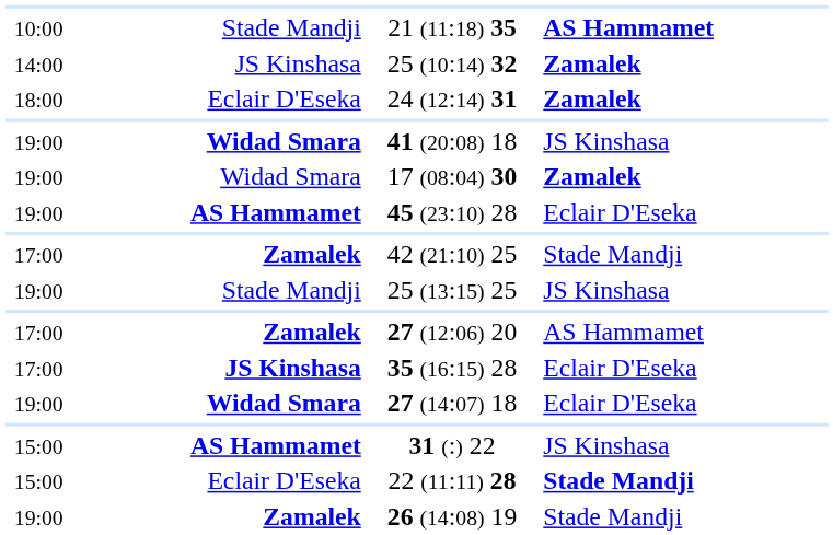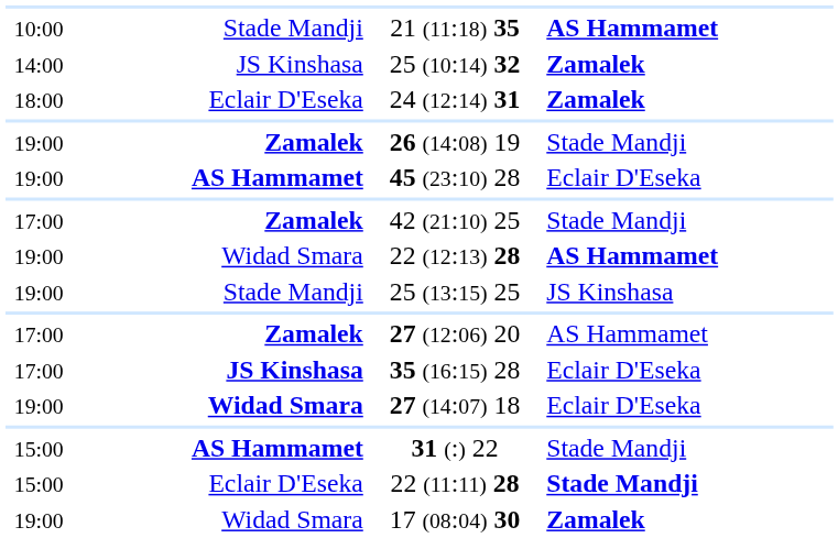 <table style="text-align:center" width=550>
 <tr>
 <th width=5%></th>
 <th width=25%></th>
 <th width=15%></th>
 <th width=25%></th>
 <th width=5%></th>
 </tr>
 <tr align="left" bgcolor=#D0E7FF>
 <td colspan=4></td>
 </tr>
 <tr>
 <td><small>10:00</small></td>
 <td align="right"><a href='#'>Stade Mandji</a> </td>
 <td>21 <small>(11</small>:<small>18)</small> <strong>35</strong></td>
 <td align=left> <strong><a href='#'>AS Hammamet</a></strong></td>
 <td></td>
 </tr>
 <tr>
 <td><small>14:00</small></td>
 <td align="right"><a href='#'>JS Kinshasa</a> </td>
 <td>25 <small>(10</small>:<small>14)</small> <strong>32</strong></td>
 <td align=left> <strong><a href='#'>Zamalek</a></strong></td>
 <td></td>
 </tr>
 <tr>
 <td><small>18:00</small></td>
 <td align="right"><a href='#'>Eclair D'Eseka</a> </td>
 <td>24 <small>(12</small>:<small>14)</small> <strong>31</strong></td>
 <td align=left> <strong><a href='#'>Zamalek</a></strong></td>
 <td></td>
 </tr>
 <tr align="left" bgcolor=#D0E7FF>
 <td colspan=4></td>
 </tr>
 <tr>
 <td><small>19:00</small></td>
-<td align="right"><strong><a href='#'>Widad Smara</a></strong> </td>
-<td><strong>41</strong> <small>(20</small>:<small>08)</small> 18</td>
-<td align=left> <a href='#'>JS Kinshasa</a></td>
-<td></td>
-</tr>
-<tr>
-<td><small>19:00</small></td>
-<td align="right"><a href='#'>Widad Smara</a> </td>
-<td>17 <small>(08</small>:<small>04)</small> <strong>30</strong></td>
-<td align=left> <strong><a href='#'>Zamalek</a></strong></td>
+<td align="right"><strong><a href='#'>Zamalek</a></strong> </td>
+<td><strong>26</strong> <small>(14</small>:<small>08)</small> 19</td>
+<td align=left> <a href='#'>Stade Mandji</a></td>
 <td></td>
 </tr>
 <tr>
 <td><small>19:00</small></td>
 <td align="right"><strong><a href='#'>AS Hammamet</a></strong> </td>
 <td><strong>45</strong> <small>(23</small>:<small>10)</small> 28</td>
 <td align=left> <a href='#'>Eclair D'Eseka</a></td>
 <td></td>
 </tr>
 <tr align="left" bgcolor=#D0E7FF>
 <td colspan=4></td>
 </tr>
 <tr>
 <td><small>17:00</small></td>
 <td align="right"><strong><a href='#'>Zamalek</a></strong> </td>
 <td>42 <small>(21</small>:<small>10)</small> 25</td>
 <td align=left> <a href='#'>Stade Mandji</a></td>
+<td></td>
+</tr>
+<tr>
+<td><small>19:00</small></td>
+<td align="right"><a href='#'>Widad Smara</a> </td>
+<td>22 <small>(12</small>:<small>13)</small> <strong>28</strong></td>
+<td align=left> <strong><a href='#'>AS Hammamet</a></strong></td>
 <td></td>
 </tr>
 <tr>
 <td><small>19:00</small></td>
 <td align="right"><a href='#'>Stade Mandji</a> </td>
 <td>25 <small>(13</small>:<small>15)</small> 25</td>
 <td align=left> <a href='#'>JS Kinshasa</a></td>
 <td></td>
 </tr>
 <tr align="left" bgcolor=#D0E7FF>
 <td colspan=4></td>
 </tr>
 <tr>
 <td><small>17:00</small></td>
 <td align="right"><strong><a href='#'>Zamalek</a></strong> </td>
 <td><strong>27</strong> <small>(12</small>:<small>06)</small> 20</td>
 <td align=left> <a href='#'>AS Hammamet</a></td>
 <td></td>
 </tr>
 <tr>
 <td><small>17:00</small></td>
 <td align="right"><strong><a href='#'>JS Kinshasa</a></strong> </td>
 <td><strong>35</strong> <small>(16</small>:<small>15)</small> 28</td>
 <td align=left> <a href='#'>Eclair D'Eseka</a></td>
 <td></td>
 </tr>
 <tr>
 <td><small>19:00</small></td>
 <td align="right"><strong><a href='#'>Widad Smara</a></strong> </td>
 <td><strong>27</strong> <small>(14</small>:<small>07)</small> 18</td>
 <td align=left> <a href='#'>Eclair D'Eseka</a></td>
 <td></td>
 </tr>
 <tr align="left" bgcolor=#D0E7FF>
 <td colspan=4></td>
 </tr>
 <tr>
 <td><small>15:00</small></td>
 <td align="right"><strong><a href='#'>AS Hammamet</a></strong> </td>
 <td><strong>31</strong> <small>(</small>:<small>)</small> 22</td>
-<td align=left> <a href='#'>JS Kinshasa</a></td>
+<td align=left> <a href='#'>Stade Mandji</a></td>
 <td></td>
 </tr>
 <tr>
 <td><small>15:00</small></td>
 <td align="right"><a href='#'>Eclair D'Eseka</a> </td>
 <td>22 <small>(11</small>:<small>11)</small> <strong>28</strong></td>
 <td align=left> <strong><a href='#'>Stade Mandji</a></strong></td>
 <td></td>
 </tr>
 <tr>
 <td><small>19:00</small></td>
-<td align="right"><strong><a href='#'>Zamalek</a></strong> </td>
-<td><strong>26</strong> <small>(14</small>:<small>08)</small> 19</td>
-<td align=left> <a href='#'>Stade Mandji</a></td>
+<td align="right"><a href='#'>Widad Smara</a> </td>
+<td>17 <small>(08</small>:<small>04)</small> <strong>30</strong></td>
+<td align=left> <strong><a href='#'>Zamalek</a></strong></td>
 <td></td>
 </tr>
 </table>
